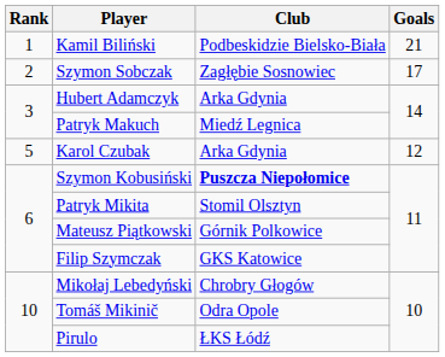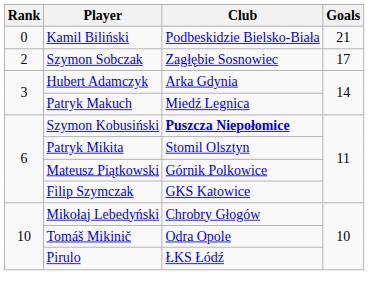 <table class="wikitable" style="text-align:center">
 <tr>
 <th>Rank</th>
 <th>Player</th>
 <th>Club</th>
 <th>Goals</th>
 </tr>
 <tr>
-<td rowspan="1">1</td>
+<td rowspan="1">0</td>
 <td align="left"> <a href='#'>Kamil Biliński</a></td>
 <td align="left"><a href='#'>Podbeskidzie Bielsko-Biała</a></td>
 <td rowspan="1">21</td>
 </tr>
 <tr>
 <td rowspan="1">2</td>
 <td align="left"> <a href='#'>Szymon Sobczak</a></td>
 <td align="left"><a href='#'>Zagłębie Sosnowiec</a></td>
 <td rowspan="1">17</td>
 </tr>
 <tr>
 <td rowspan="2">3</td>
 <td align="left"> <a href='#'>Hubert Adamczyk</a></td>
 <td align="left"><a href='#'>Arka Gdynia</a></td>
 <td rowspan="2">14</td>
 </tr>
 <tr>
 <td align="left"> <a href='#'>Patryk Makuch</a></td>
 <td align="left"><a href='#'>Miedź Legnica</a></td>
-</tr>
-<tr>
-<td rowspan="1">5</td>
-<td align="left"> <a href='#'>Karol Czubak</a></td>
-<td align="left"><a href='#'>Arka Gdynia</a></td>
-<td rowspan="1">12</td>
 </tr>
 <tr>
 <td rowspan="4">6</td>
 <td align="left"> <a href='#'>Szymon Kobusiński</a></td>
 <td align="left"><strong><a href='#'>Puszcza Niepołomice</a></strong></td>
 <td rowspan="4">11</td>
 </tr>
 <tr>
 <td align="left"> <a href='#'>Patryk Mikita</a></td>
 <td align="left"><a href='#'>Stomil Olsztyn</a></td>
 </tr>
 <tr>
 <td align="left"> <a href='#'>Mateusz Piątkowski</a></td>
 <td align="left"><a href='#'>Górnik Polkowice</a></td>
 </tr>
 <tr>
 <td align="left"> <a href='#'>Filip Szymczak</a></td>
 <td align="left"><a href='#'>GKS Katowice</a></td>
 </tr>
 <tr>
 <td rowspan="3">10</td>
 <td align="left"> <a href='#'>Mikołaj Lebedyński</a></td>
 <td align="left"><a href='#'>Chrobry Głogów</a></td>
 <td rowspan="3">10</td>
 </tr>
 <tr>
 <td align="left"> <a href='#'>Tomáš Mikinič</a></td>
 <td align="left"><a href='#'>Odra Opole</a></td>
 </tr>
 <tr>
 <td align="left"> <a href='#'>Pirulo</a></td>
 <td align="left"><a href='#'>ŁKS Łódź</a></td>
 </tr>
 </table>
